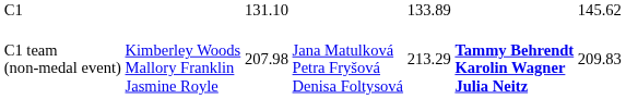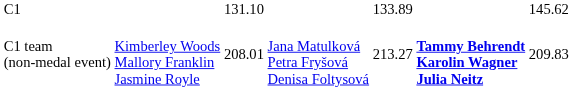 <table>
 <tr>
 <td>C1</td>
 <td></td>
 <td>131.10</td>
 <td></td>
 <td>133.89</td>
 <td></td>
 <td>145.62</td>
 </tr>
 <tr>
 <td>C1 team<br>(non-medal event)</td>
 <td><br><a href='#'>Kimberley Woods</a><br><a href='#'>Mallory Franklin</a><br><a href='#'>Jasmine Royle</a></td>
-<td>207.98</td>
+<td>208.01</td>
 <td><br><a href='#'>Jana Matulková</a><br><a href='#'>Petra Fryšová</a><br><a href='#'>Denisa Foltysová</a></td>
-<td>213.29</td>
+<td>213.27</td>
 <td><strong><br><a href='#'>Tammy Behrendt</a><br><a href='#'>Karolin Wagner</a><br><a href='#'>Julia Neitz</a></strong></td>
 <td>209.83</td>
 </tr>
 </table>
